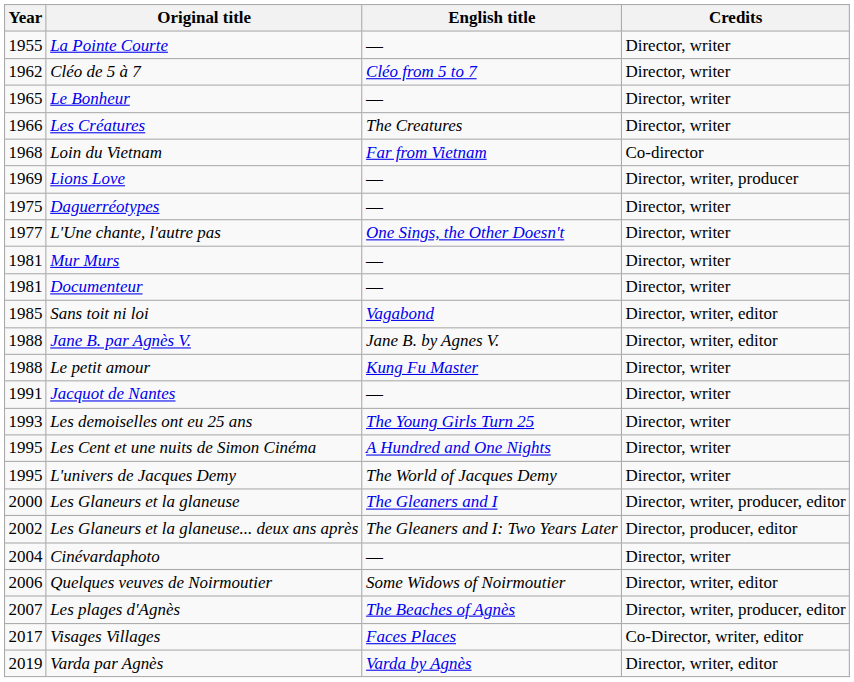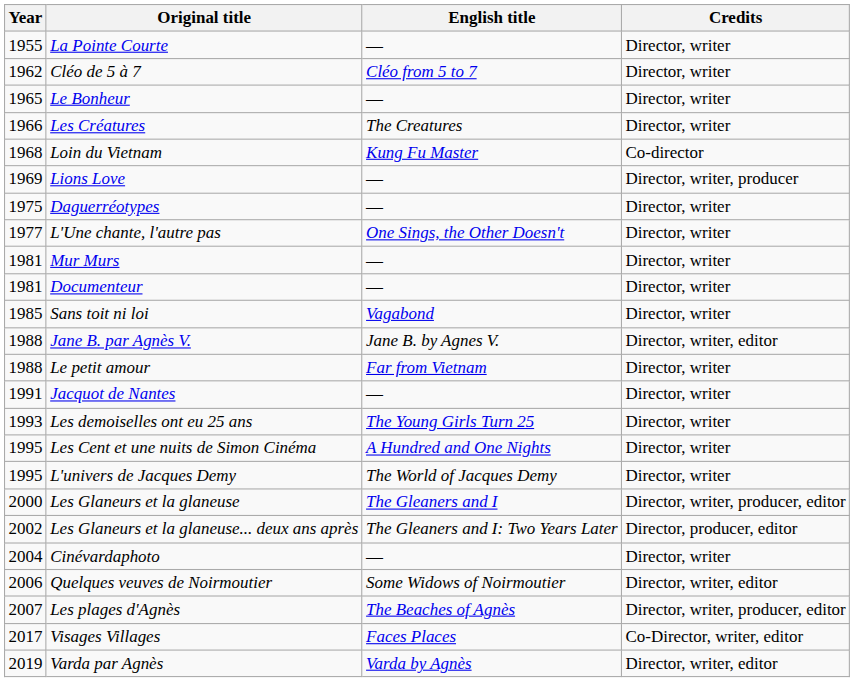 <table class="wikitable">
 <tr>
 <th>Year</th>
 <th>Original title</th>
 <th>English title</th>
 <th>Credits</th>
 </tr>
 <tr>
 <td>1955</td>
 <td><em><a href='#'>La Pointe Courte</a></em></td>
 <td>—</td>
 <td>Director, writer</td>
 </tr>
 <tr>
 <td>1962</td>
 <td><em>Cléo de 5 à 7</em></td>
 <td><em><a href='#'>Cléo from 5 to 7</a></em></td>
 <td>Director, writer</td>
 </tr>
 <tr>
 <td>1965</td>
 <td><em><a href='#'>Le Bonheur</a></em></td>
 <td>—</td>
 <td>Director, writer</td>
 </tr>
 <tr>
 <td>1966</td>
 <td><em><a href='#'>Les Créatures</a></em></td>
 <td><em>The Creatures</em></td>
 <td>Director, writer</td>
 </tr>
 <tr>
 <td>1968</td>
 <td><em>Loin du Vietnam</em></td>
-<td><em><a href='#'>Far from Vietnam</a></em></td>
+<td><em><a href='#'>Kung Fu Master</a></em></td>
 <td>Co-director</td>
 </tr>
 <tr>
 <td>1969</td>
 <td><em><a href='#'>Lions Love</a></em></td>
 <td>—</td>
 <td>Director, writer, producer</td>
 </tr>
 <tr>
 <td>1975</td>
 <td><em><a href='#'>Daguerréotypes</a></em></td>
 <td>—</td>
 <td>Director, writer</td>
 </tr>
 <tr>
 <td>1977</td>
 <td><em>L'Une chante, l'autre pas</em></td>
 <td><em><a href='#'>One Sings, the Other Doesn't</a></em></td>
 <td>Director, writer</td>
 </tr>
 <tr>
 <td>1981</td>
 <td><em><a href='#'>Mur Murs</a></em></td>
 <td>—</td>
 <td>Director, writer</td>
 </tr>
 <tr>
 <td>1981</td>
 <td><em><a href='#'>Documenteur</a></em></td>
 <td>—</td>
 <td>Director, writer</td>
 </tr>
 <tr>
 <td>1985</td>
 <td><em>Sans toit ni loi</em></td>
 <td><em><a href='#'>Vagabond</a></em></td>
-<td>Director, writer, editor</td>
+<td>Director, writer</td>
 </tr>
 <tr>
 <td>1988</td>
 <td><em><a href='#'>Jane B. par Agnès V.</a></em></td>
 <td><em>Jane B. by Agnes V.</em></td>
 <td>Director, writer, editor</td>
 </tr>
 <tr>
 <td>1988</td>
 <td><em>Le petit amour</em></td>
-<td><em><a href='#'>Kung Fu Master</a></em></td>
+<td><em><a href='#'>Far from Vietnam</a></em></td>
 <td>Director, writer</td>
 </tr>
 <tr>
 <td>1991</td>
 <td><em><a href='#'>Jacquot de Nantes</a></em></td>
 <td>—</td>
 <td>Director, writer</td>
 </tr>
 <tr>
 <td>1993</td>
 <td><em>Les demoiselles ont eu 25 ans</em></td>
 <td><em><a href='#'>The Young Girls Turn 25</a></em></td>
 <td>Director, writer</td>
 </tr>
 <tr>
 <td>1995</td>
 <td><em>Les Cent et une nuits de Simon Cinéma</em></td>
 <td><em><a href='#'>A Hundred and One Nights</a></em></td>
 <td>Director, writer</td>
 </tr>
 <tr>
 <td>1995</td>
 <td><em>L'univers de Jacques Demy</em></td>
 <td><em>The World of Jacques Demy</em></td>
 <td>Director, writer</td>
 </tr>
 <tr>
 <td>2000</td>
 <td><em>Les Glaneurs et la glaneuse</em></td>
 <td><em><a href='#'>The Gleaners and I</a></em></td>
 <td>Director, writer, producer, editor</td>
 </tr>
 <tr>
 <td>2002</td>
 <td><em>Les Glaneurs et la glaneuse... deux ans après</em></td>
 <td><em>The Gleaners and I: Two Years Later</em></td>
 <td>Director, producer, editor</td>
 </tr>
 <tr>
 <td>2004</td>
 <td><em>Cinévardaphoto</em></td>
 <td>—</td>
 <td>Director, writer</td>
 </tr>
 <tr>
 <td>2006</td>
 <td><em>Quelques veuves de Noirmoutier</em></td>
 <td><em>Some Widows of Noirmoutier</em></td>
 <td>Director, writer, editor</td>
 </tr>
 <tr>
 <td>2007</td>
 <td><em>Les plages d'Agnès</em></td>
 <td><em><a href='#'>The Beaches of Agnès</a></em></td>
 <td>Director, writer, producer, editor</td>
 </tr>
 <tr>
 <td>2017</td>
 <td><em>Visages Villages</em></td>
 <td><em><a href='#'>Faces Places</a></em></td>
 <td>Co-Director, writer, editor</td>
 </tr>
 <tr>
 <td>2019</td>
 <td><em>Varda par Agnès</em></td>
 <td><em><a href='#'>Varda by Agnès</a></em></td>
 <td>Director, writer, editor</td>
 </tr>
 </table>
